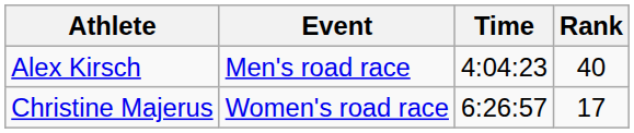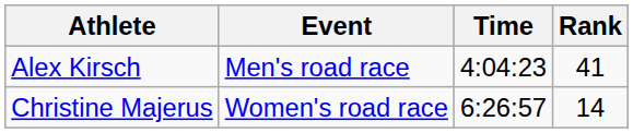 <table class=wikitable style=font-size:95%;text-align:center>
 <tr>
 <th>Athlete</th>
 <th>Event</th>
 <th>Time</th>
 <th>Rank</th>
 </tr>
 <tr align=center>
 <td align=left><a href='#'>Alex Kirsch</a></td>
 <td align=left><a href='#'>Men's road race</a></td>
 <td>4:04:23</td>
-<td>40</td>
+<td>41</td>
 </tr>
 <tr align=center>
 <td align=left><a href='#'>Christine Majerus</a></td>
 <td align=center><a href='#'>Women's road race</a></td>
 <td>6:26:57</td>
-<td>17</td>
+<td>14</td>
 </tr>
 </table>
